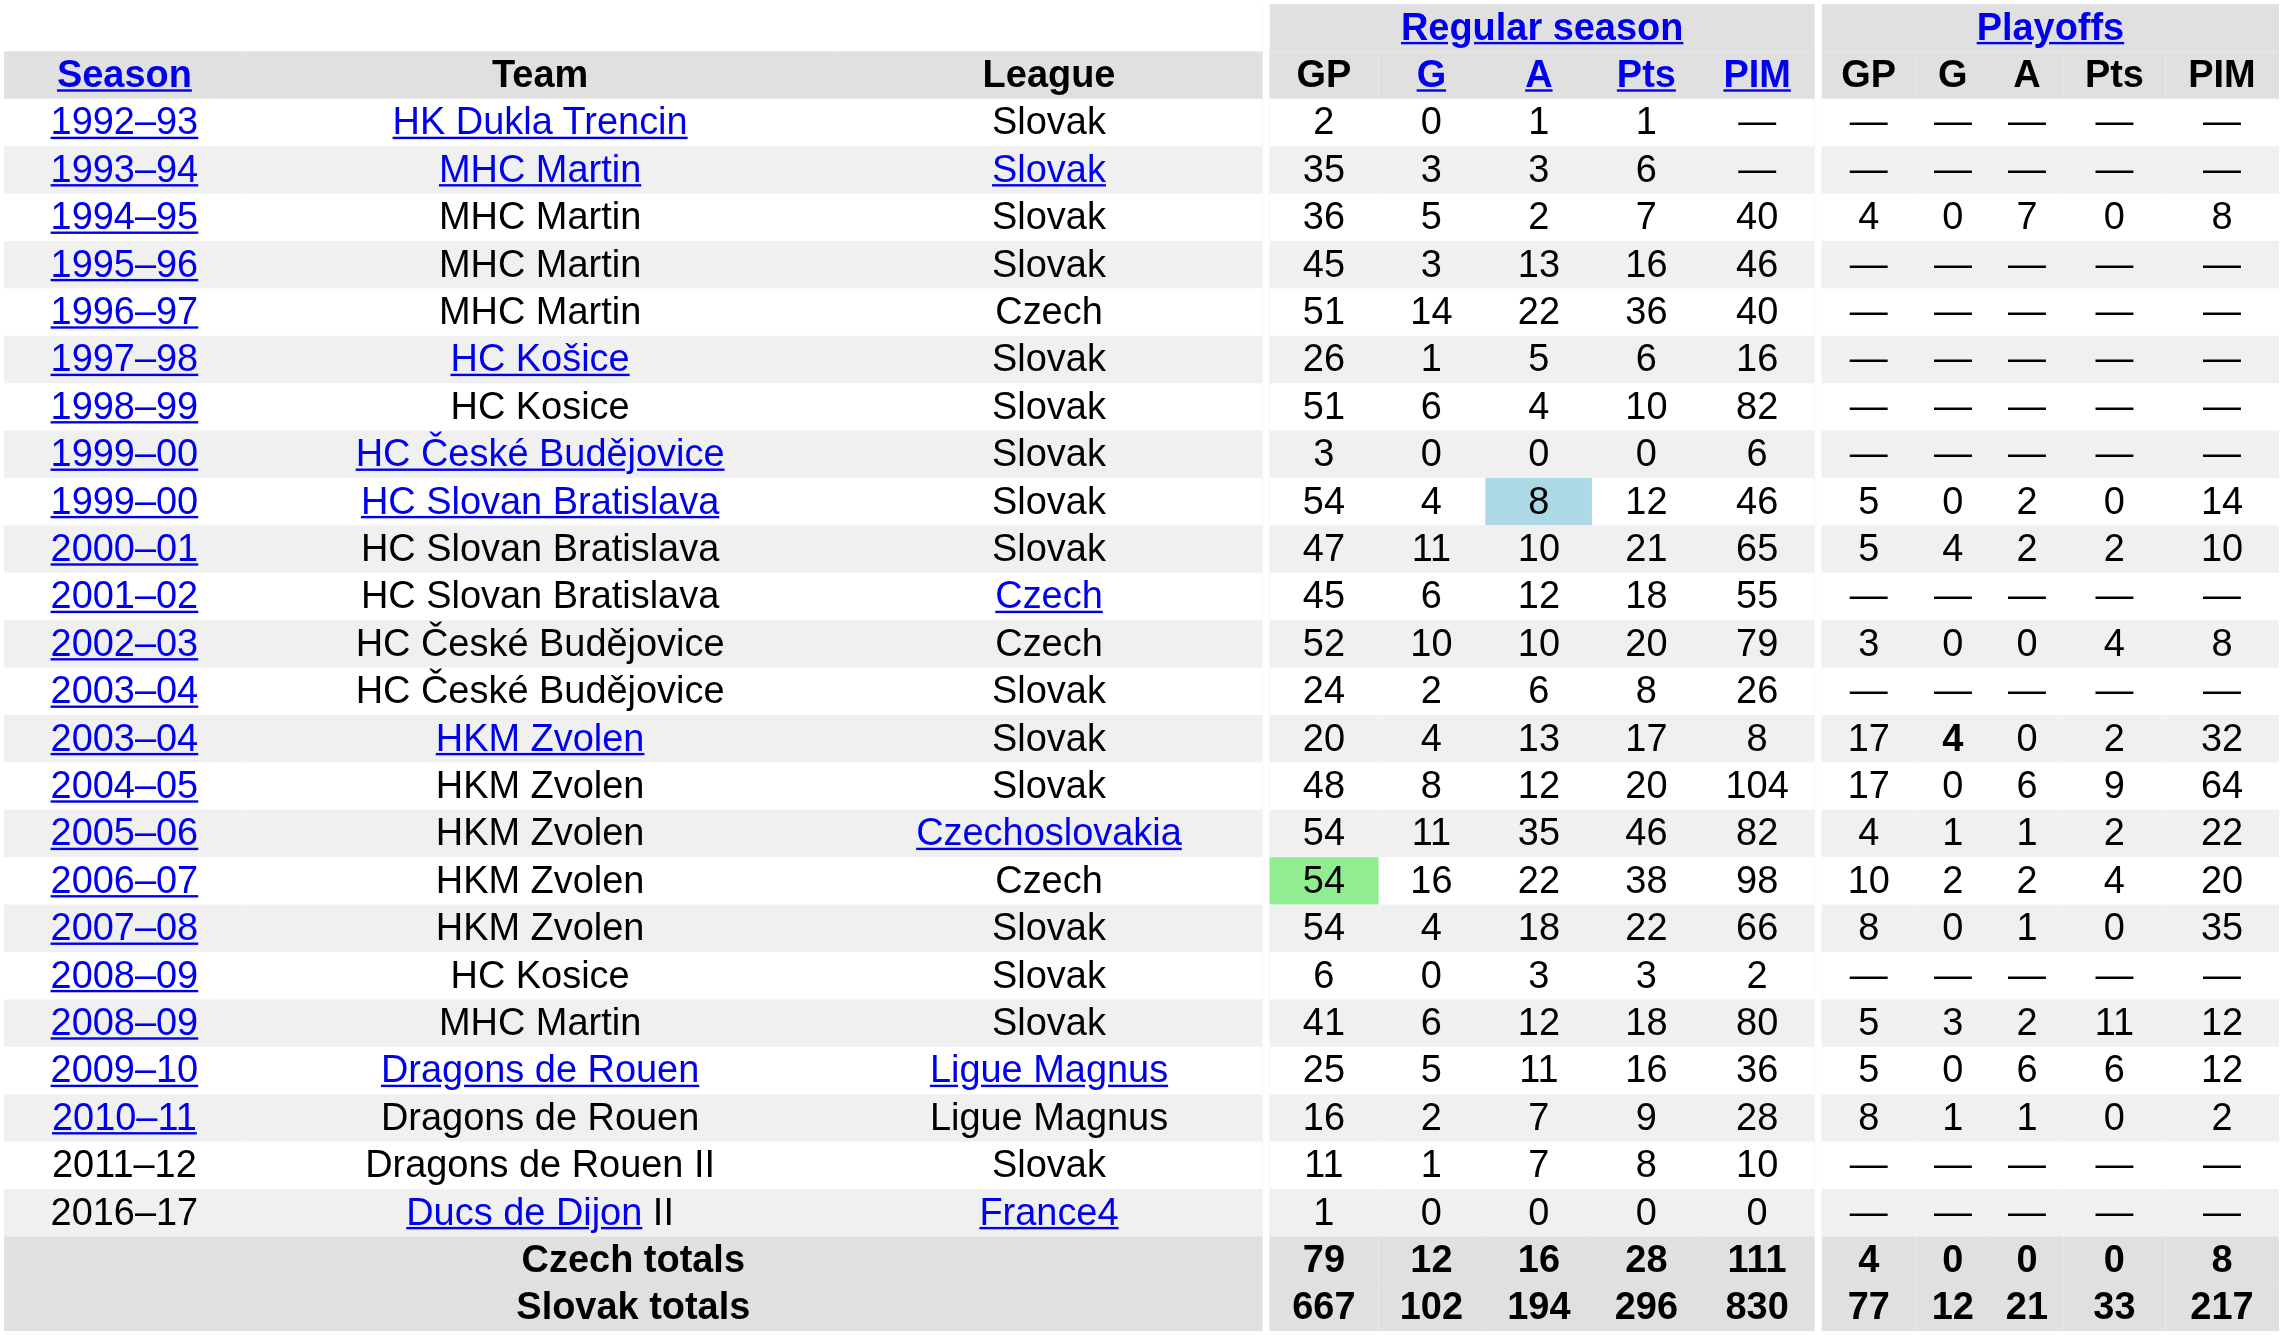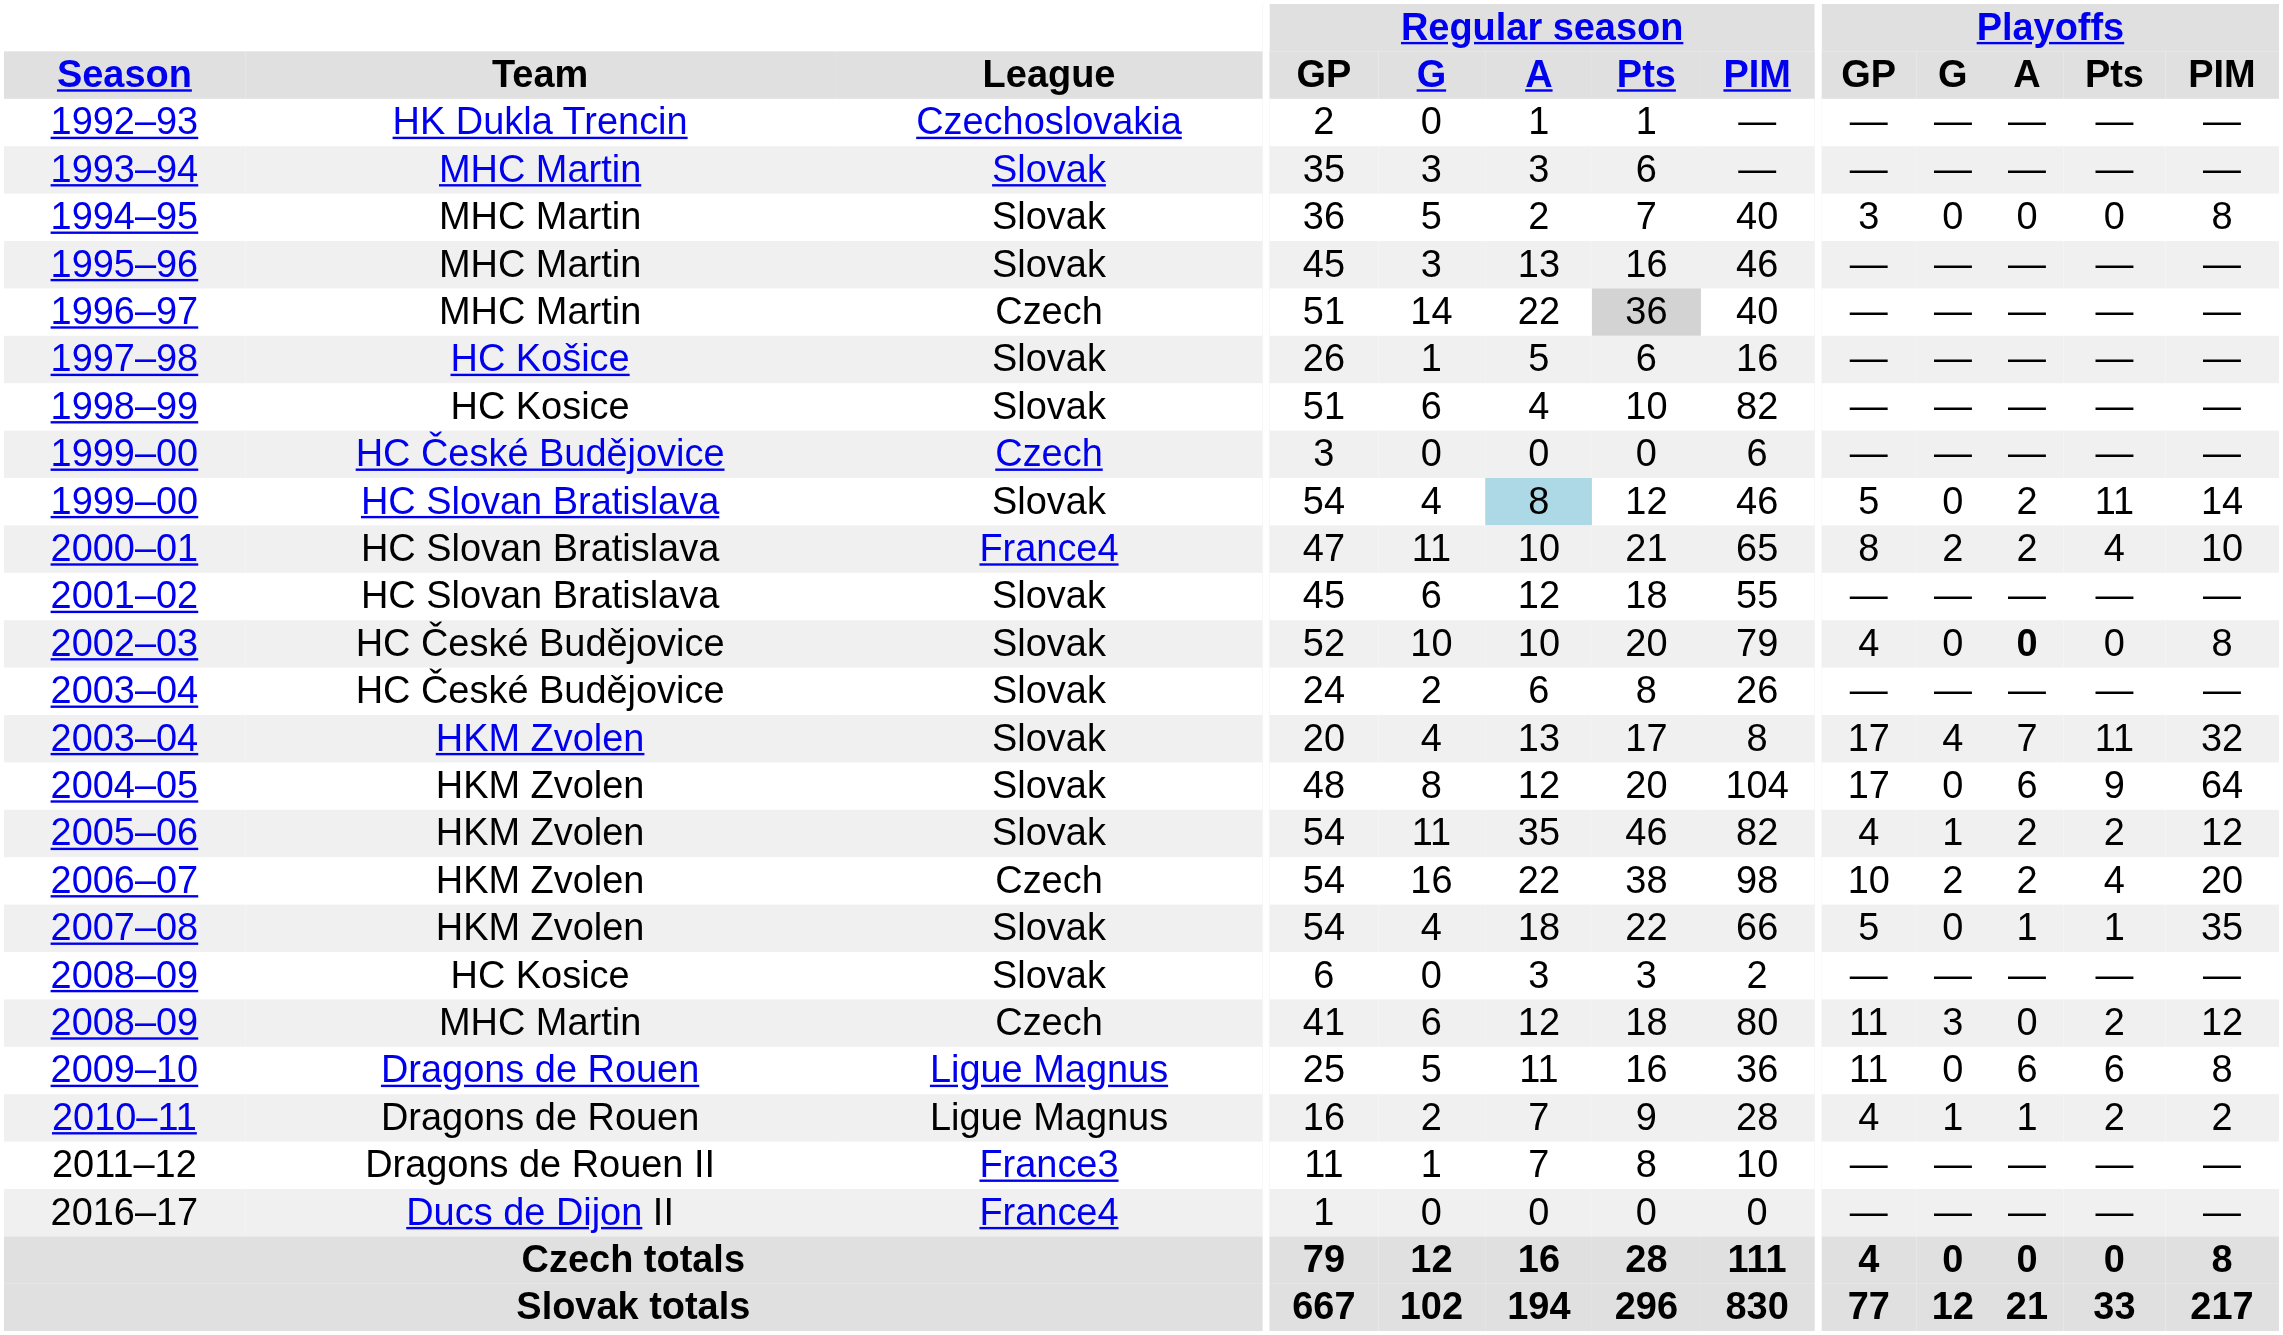 <table border="0" cellpadding="1" cellspacing="0" style="text-align:center; width:60em">
 <tr bgcolor="#e0e0e0">
 <th colspan="3" bgcolor="#ffffff"></th>
 <th rowspan="99" bgcolor="#ffffff"></th>
 <th colspan="5"><a href='#'>Regular season</a></th>
 <th rowspan="99" bgcolor="#ffffff"></th>
 <th colspan="5"><a href='#'>Playoffs</a></th>
 </tr>
 <tr bgcolor="#e0e0e0">
 <th><a href='#'>Season</a></th>
 <th>Team</th>
 <th>League</th>
 <th>GP</th>
 <th><a href='#'>G</a></th>
 <th><a href='#'>A</a></th>
 <th><a href='#'>Pts</a></th>
 <th><a href='#'>PIM</a></th>
 <th>GP</th>
 <th>G</th>
 <th>A</th>
 <th>Pts</th>
 <th>PIM</th>
 </tr>
 <tr>
 <td><a href='#'>1992–93</a></td>
 <td><a href='#'>HK Dukla Trencin</a></td>
-<td>Slovak</td>
+<td><a href='#'>Czechoslovakia</a></td>
 <td>2</td>
 <td>0</td>
 <td>1</td>
 <td>1</td>
 <td>—</td>
 <td>—</td>
 <td>—</td>
 <td>—</td>
 <td>—</td>
 <td>—</td>
 </tr>
 <tr bgcolor="#f0f0f0">
 <td><a href='#'>1993–94</a></td>
 <td><a href='#'>MHC Martin</a></td>
 <td><a href='#'>Slovak</a></td>
 <td>35</td>
 <td>3</td>
 <td>3</td>
 <td>6</td>
 <td>—</td>
 <td>—</td>
 <td>—</td>
 <td>—</td>
 <td>—</td>
 <td>—</td>
 </tr>
 <tr>
 <td><a href='#'>1994–95</a></td>
 <td>MHC Martin</td>
 <td>Slovak</td>
 <td>36</td>
 <td>5</td>
 <td>2</td>
 <td>7</td>
 <td>40</td>
-<td>4</td>
+<td>3</td>
 <td>0</td>
-<td>7</td>
+<td>0</td>
 <td>0</td>
 <td>8</td>
 </tr>
 <tr bgcolor="#f0f0f0">
 <td><a href='#'>1995–96</a></td>
 <td>MHC Martin</td>
 <td>Slovak</td>
 <td>45</td>
 <td>3</td>
 <td>13</td>
 <td>16</td>
 <td>46</td>
 <td>—</td>
 <td>—</td>
 <td>—</td>
 <td>—</td>
 <td>—</td>
 </tr>
 <tr>
 <td><a href='#'>1996–97</a></td>
 <td>MHC Martin</td>
 <td>Czech</td>
 <td>51</td>
 <td>14</td>
 <td>22</td>
-<td>36</td>
+<td style="background: lightgrey;">36</td>
 <td>40</td>
 <td>—</td>
 <td>—</td>
 <td>—</td>
 <td>—</td>
 <td>—</td>
 </tr>
 <tr bgcolor="#f0f0f0">
 <td><a href='#'>1997–98</a></td>
 <td><a href='#'>HC Košice</a></td>
 <td>Slovak</td>
 <td>26</td>
 <td>1</td>
 <td>5</td>
 <td>6</td>
 <td>16</td>
 <td>—</td>
 <td>—</td>
 <td>—</td>
 <td>—</td>
 <td>—</td>
 </tr>
 <tr>
 <td><a href='#'>1998–99</a></td>
 <td>HC Kosice</td>
 <td>Slovak</td>
 <td>51</td>
 <td>6</td>
 <td>4</td>
 <td>10</td>
 <td>82</td>
 <td>—</td>
 <td>—</td>
 <td>—</td>
 <td>—</td>
 <td>—</td>
 </tr>
 <tr bgcolor="#f0f0f0">
 <td><a href='#'>1999–00</a></td>
 <td><a href='#'>HC České Budějovice</a></td>
-<td>Slovak</td>
+<td><a href='#'>Czech</a></td>
 <td>3</td>
 <td>0</td>
 <td>0</td>
 <td>0</td>
 <td>6</td>
 <td>—</td>
 <td>—</td>
 <td>—</td>
 <td>—</td>
 <td>—</td>
 </tr>
 <tr>
 <td><a href='#'>1999–00</a></td>
 <td><a href='#'>HC Slovan Bratislava</a></td>
 <td>Slovak</td>
 <td>54</td>
 <td>4</td>
 <td style="background: lightblue;">8</td>
 <td>12</td>
 <td>46</td>
 <td>5</td>
 <td>0</td>
 <td>2</td>
-<td>0</td>
+<td>11</td>
 <td>14</td>
 </tr>
 <tr bgcolor="#f0f0f0">
 <td><a href='#'>2000–01</a></td>
 <td>HC Slovan Bratislava</td>
-<td>Slovak</td>
+<td><a href='#'>France4</a></td>
 <td>47</td>
 <td>11</td>
 <td>10</td>
 <td>21</td>
 <td>65</td>
-<td>5</td>
-<td>4</td>
+<td>8</td>
 <td>2</td>
 <td>2</td>
+<td>4</td>
 <td>10</td>
 </tr>
 <tr>
 <td><a href='#'>2001–02</a></td>
 <td>HC Slovan Bratislava</td>
-<td><a href='#'>Czech</a></td>
+<td>Slovak</td>
 <td>45</td>
 <td>6</td>
 <td>12</td>
 <td>18</td>
 <td>55</td>
 <td>—</td>
 <td>—</td>
 <td>—</td>
 <td>—</td>
 <td>—</td>
 </tr>
 <tr bgcolor="#f0f0f0">
 <td><a href='#'>2002–03</a></td>
 <td>HC České Budějovice</td>
-<td>Czech</td>
+<td>Slovak</td>
 <td>52</td>
 <td>10</td>
 <td>10</td>
 <td>20</td>
 <td>79</td>
-<td>3</td>
+<td>4</td>
 <td>0</td>
+<td><strong>0</strong></td>
 <td>0</td>
-<td>4</td>
 <td>8</td>
 </tr>
 <tr>
 <td><a href='#'>2003–04</a></td>
 <td>HC České Budějovice</td>
 <td>Slovak</td>
 <td>24</td>
 <td>2</td>
 <td>6</td>
 <td>8</td>
 <td>26</td>
 <td>—</td>
 <td>—</td>
 <td>—</td>
 <td>—</td>
 <td>—</td>
 </tr>
 <tr bgcolor="#f0f0f0">
 <td><a href='#'>2003–04</a></td>
 <td><a href='#'>HKM Zvolen</a></td>
 <td>Slovak</td>
 <td>20</td>
 <td>4</td>
 <td>13</td>
 <td>17</td>
 <td>8</td>
 <td>17</td>
-<td><strong>4</strong></td>
-<td>0</td>
-<td>2</td>
+<td>4</td>
+<td>7</td>
+<td>11</td>
 <td>32</td>
 </tr>
 <tr>
 <td><a href='#'>2004–05</a></td>
 <td>HKM Zvolen</td>
 <td>Slovak</td>
 <td>48</td>
 <td>8</td>
 <td>12</td>
 <td>20</td>
 <td>104</td>
 <td>17</td>
 <td>0</td>
 <td>6</td>
 <td>9</td>
 <td>64</td>
 </tr>
 <tr bgcolor="#f0f0f0">
 <td><a href='#'>2005–06</a></td>
 <td>HKM Zvolen</td>
-<td><a href='#'>Czechoslovakia</a></td>
+<td>Slovak</td>
 <td>54</td>
 <td>11</td>
 <td>35</td>
 <td>46</td>
 <td>82</td>
 <td>4</td>
 <td>1</td>
-<td>1</td>
 <td>2</td>
-<td>22</td>
+<td>2</td>
+<td>12</td>
 </tr>
 <tr>
 <td><a href='#'>2006–07</a></td>
 <td>HKM Zvolen</td>
 <td>Czech</td>
-<td style="background: lightgreen;">54</td>
+<td>54</td>
 <td>16</td>
 <td>22</td>
 <td>38</td>
 <td>98</td>
 <td>10</td>
 <td>2</td>
 <td>2</td>
 <td>4</td>
 <td>20</td>
 </tr>
 <tr bgcolor="#f0f0f0">
 <td><a href='#'>2007–08</a></td>
 <td>HKM Zvolen</td>
 <td>Slovak</td>
 <td>54</td>
 <td>4</td>
 <td>18</td>
 <td>22</td>
 <td>66</td>
-<td>8</td>
+<td>5</td>
 <td>0</td>
 <td>1</td>
-<td>0</td>
+<td>1</td>
 <td>35</td>
 </tr>
 <tr>
 <td><a href='#'>2008–09</a></td>
 <td>HC Kosice</td>
 <td>Slovak</td>
 <td>6</td>
 <td>0</td>
 <td>3</td>
 <td>3</td>
 <td>2</td>
 <td>—</td>
 <td>—</td>
 <td>—</td>
 <td>—</td>
 <td>—</td>
 </tr>
 <tr bgcolor="#f0f0f0">
 <td><a href='#'>2008–09</a></td>
 <td>MHC Martin</td>
-<td>Slovak</td>
+<td>Czech</td>
 <td>41</td>
 <td>6</td>
 <td>12</td>
 <td>18</td>
 <td>80</td>
-<td>5</td>
+<td>11</td>
 <td>3</td>
+<td>0</td>
 <td>2</td>
-<td>11</td>
 <td>12</td>
 </tr>
 <tr>
 <td><a href='#'>2009–10</a></td>
 <td><a href='#'>Dragons de Rouen</a></td>
 <td><a href='#'>Ligue Magnus</a></td>
 <td>25</td>
 <td>5</td>
 <td>11</td>
 <td>16</td>
 <td>36</td>
-<td>5</td>
+<td>11</td>
 <td>0</td>
 <td>6</td>
 <td>6</td>
-<td>12</td>
+<td>8</td>
 </tr>
 <tr bgcolor="#f0f0f0">
 <td><a href='#'>2010–11</a></td>
 <td>Dragons de Rouen</td>
 <td>Ligue Magnus</td>
 <td>16</td>
 <td>2</td>
 <td>7</td>
 <td>9</td>
 <td>28</td>
-<td>8</td>
+<td>4</td>
 <td>1</td>
 <td>1</td>
-<td>0</td>
+<td>2</td>
 <td>2</td>
 </tr>
 <tr>
 <td>2011–12</td>
 <td>Dragons de Rouen II</td>
-<td>Slovak</td>
+<td><a href='#'>France3</a></td>
 <td>11</td>
 <td>1</td>
 <td>7</td>
 <td>8</td>
 <td>10</td>
 <td>—</td>
 <td>—</td>
 <td>—</td>
 <td>—</td>
 <td>—</td>
 </tr>
 <tr bgcolor="#f0f0f0">
 <td>2016–17</td>
 <td><a href='#'>Ducs de Dijon</a> II</td>
 <td><a href='#'>France4</a></td>
 <td>1</td>
 <td>0</td>
 <td>0</td>
 <td>0</td>
 <td>0</td>
 <td>—</td>
 <td>—</td>
 <td>—</td>
 <td>—</td>
 <td>—</td>
 </tr>
 <tr>
 </tr>
 <tr ALIGN="center" bgcolor="#e0e0e0">
 <th colspan="3">Czech totals</th>
 <th ALIGN="center">79</th>
 <th ALIGN="center">12</th>
 <th ALIGN="center">16</th>
 <th ALIGN="center">28</th>
 <th ALIGN="center">111</th>
 <th ALIGN="center">4</th>
 <th ALIGN="center">0</th>
 <th ALIGN="center">0</th>
 <th ALIGN="center">0</th>
 <th ALIGN="center">8</th>
 </tr>
 <tr>
 </tr>
 <tr ALIGN="center" bgcolor="#e0e0e0">
 <th colspan="3">Slovak totals</th>
 <th ALIGN="center">667</th>
 <th ALIGN="center">102</th>
 <th ALIGN="center">194</th>
 <th ALIGN="center">296</th>
 <th ALIGN="center">830</th>
 <th ALIGN="center">77</th>
 <th ALIGN="center">12</th>
 <th ALIGN="center">21</th>
 <th ALIGN="center">33</th>
 <th ALIGN="center">217</th>
 </tr>
 </table>
